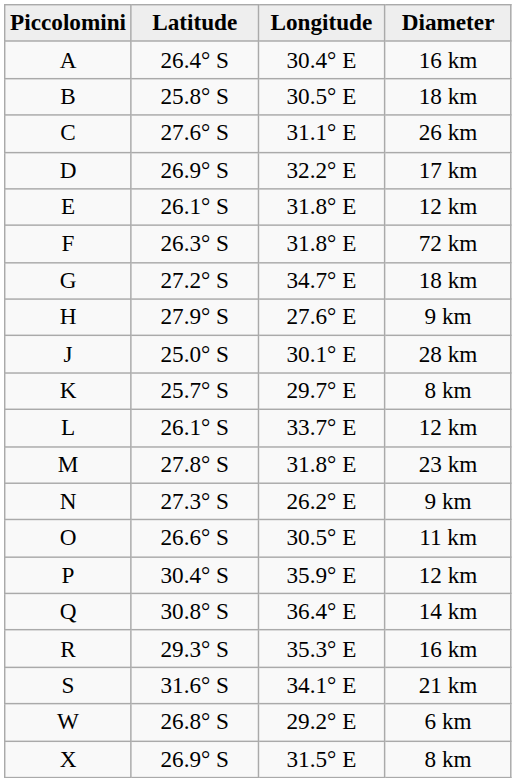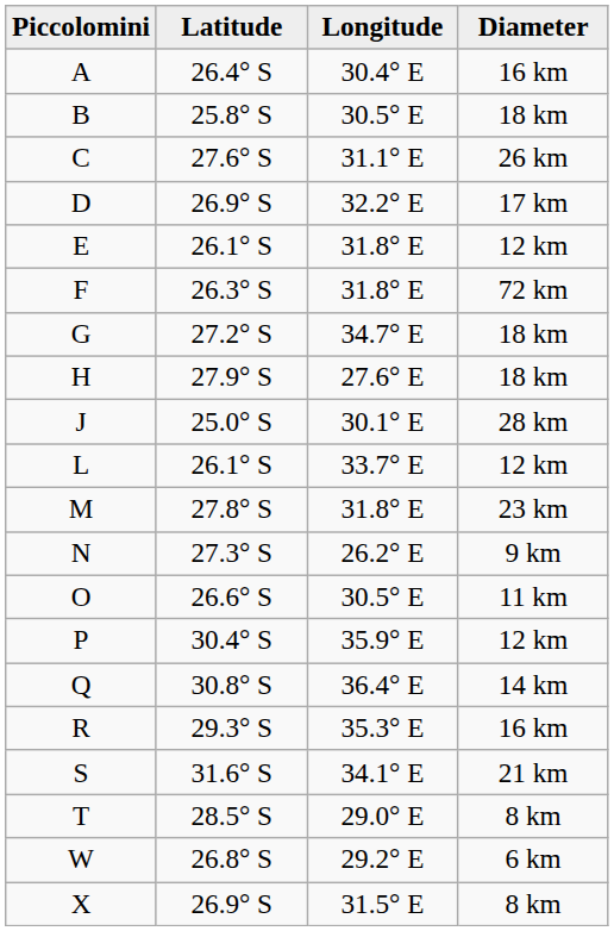 <table class="wikitable">
 <tr>
 <th width="25%" style="background:#eeeeee;">Piccolomini</th>
 <th width="25%" style="background:#eeeeee;">Latitude</th>
 <th width="25%" style="background:#eeeeee;">Longitude</th>
 <th width="25%" style="background:#eeeeee;">Diameter</th>
 </tr>
 <tr>
 <td align="center">A</td>
 <td align="center">26.4° S</td>
 <td align="center">30.4° E</td>
 <td align="center">16 km</td>
 </tr>
 <tr>
 <td align="center">B</td>
 <td align="center">25.8° S</td>
 <td align="center">30.5° E</td>
 <td align="center">18 km</td>
 </tr>
 <tr>
 <td align="center">C</td>
 <td align="center">27.6° S</td>
 <td align="center">31.1° E</td>
 <td align="center">26 km</td>
 </tr>
 <tr>
 <td align="center">D</td>
 <td align="center">26.9° S</td>
 <td align="center">32.2° E</td>
 <td align="center">17 km</td>
 </tr>
 <tr>
 <td align="center">E</td>
 <td align="center">26.1° S</td>
 <td align="center">31.8° E</td>
 <td align="center">12 km</td>
 </tr>
 <tr>
 <td align="center">F</td>
 <td align="center">26.3° S</td>
 <td align="center">31.8° E</td>
 <td align="center">72 km</td>
 </tr>
 <tr>
 <td align="center">G</td>
 <td align="center">27.2° S</td>
 <td align="center">34.7° E</td>
 <td align="center">18 km</td>
 </tr>
 <tr>
 <td align="center">H</td>
 <td align="center">27.9° S</td>
 <td align="center">27.6° E</td>
-<td align="center">9 km</td>
+<td align="center">18 km</td>
 </tr>
 <tr>
 <td align="center">J</td>
 <td align="center">25.0° S</td>
 <td align="center">30.1° E</td>
 <td align="center">28 km</td>
-</tr>
-<tr>
-<td align="center">K</td>
-<td align="center">25.7° S</td>
-<td align="center">29.7° E</td>
-<td align="center">8 km</td>
 </tr>
 <tr>
 <td align="center">L</td>
 <td align="center">26.1° S</td>
 <td align="center">33.7° E</td>
 <td align="center">12 km</td>
 </tr>
 <tr>
 <td align="center">M</td>
 <td align="center">27.8° S</td>
 <td align="center">31.8° E</td>
 <td align="center">23 km</td>
 </tr>
 <tr>
 <td align="center">N</td>
 <td align="center">27.3° S</td>
 <td align="center">26.2° E</td>
 <td align="center">9 km</td>
 </tr>
 <tr>
 <td align="center">O</td>
 <td align="center">26.6° S</td>
 <td align="center">30.5° E</td>
 <td align="center">11 km</td>
 </tr>
 <tr>
 <td align="center">P</td>
 <td align="center">30.4° S</td>
 <td align="center">35.9° E</td>
 <td align="center">12 km</td>
 </tr>
 <tr>
 <td align="center">Q</td>
 <td align="center">30.8° S</td>
 <td align="center">36.4° E</td>
 <td align="center">14 km</td>
 </tr>
 <tr>
 <td align="center">R</td>
 <td align="center">29.3° S</td>
 <td align="center">35.3° E</td>
 <td align="center">16 km</td>
 </tr>
 <tr>
 <td align="center">S</td>
 <td align="center">31.6° S</td>
 <td align="center">34.1° E</td>
 <td align="center">21 km</td>
 </tr>
 <tr>
+<td align="center">T</td>
+<td align="center">28.5° S</td>
+<td align="center">29.0° E</td>
+<td align="center">8 km</td>
+</tr>
+<tr>
 <td align="center">W</td>
 <td align="center">26.8° S</td>
 <td align="center">29.2° E</td>
 <td align="center">6 km</td>
 </tr>
 <tr>
 <td align="center">X</td>
 <td align="center">26.9° S</td>
 <td align="center">31.5° E</td>
 <td align="center">8 km</td>
 </tr>
 </table>
